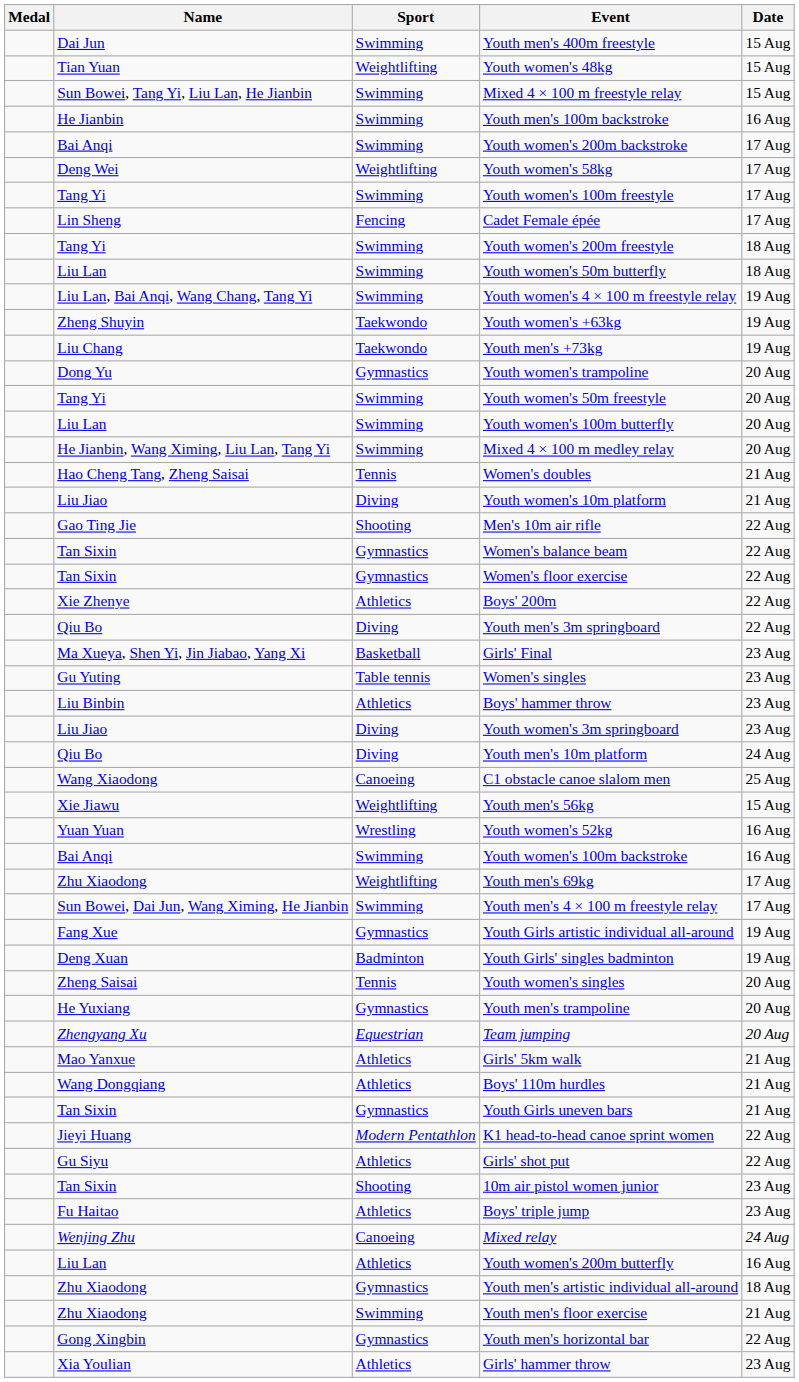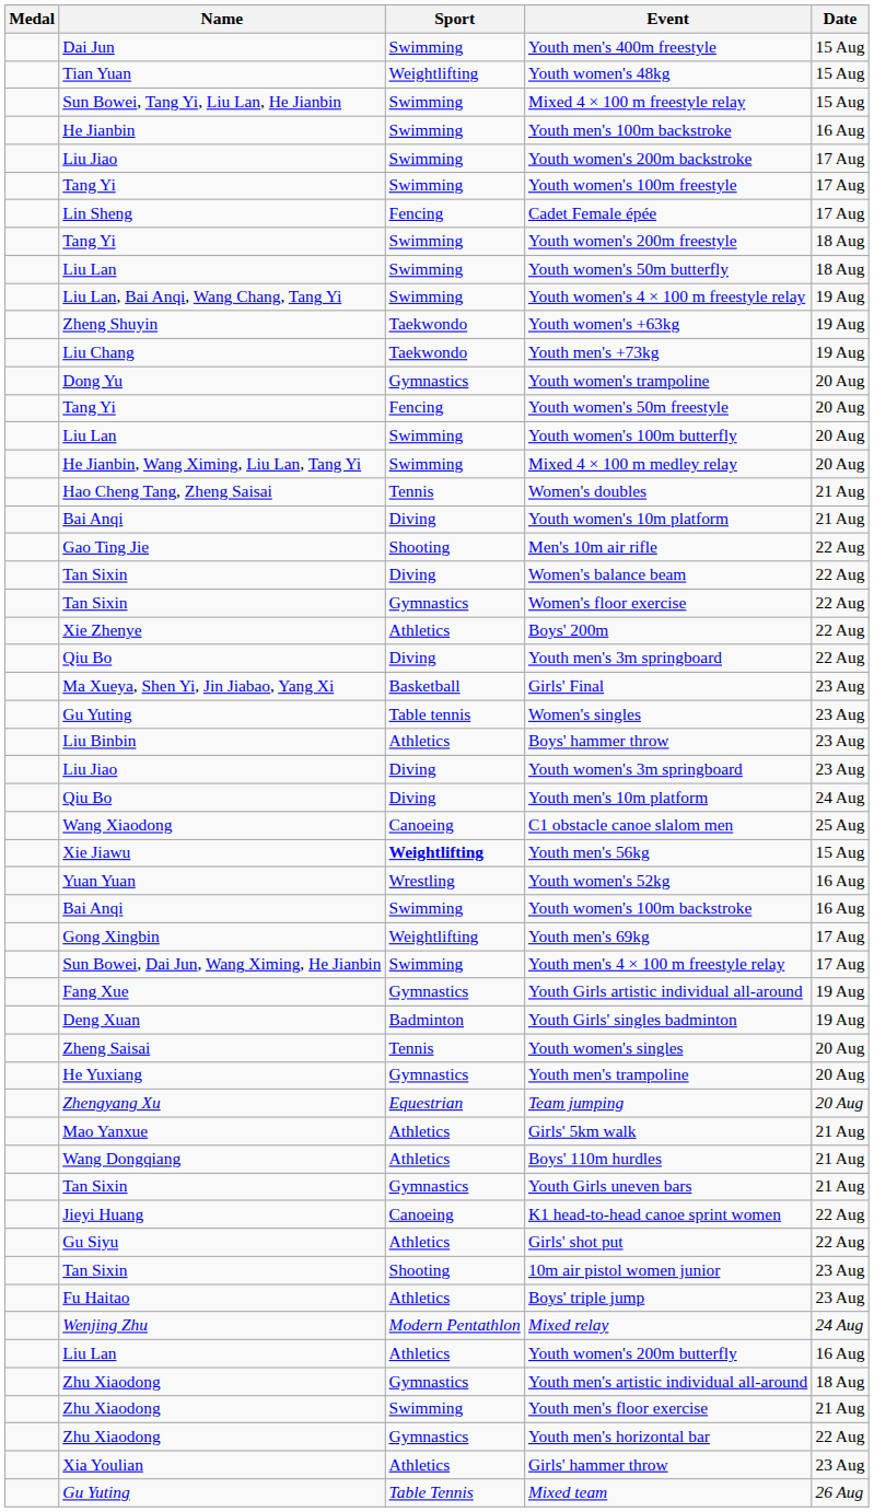 <table class="wikitable sortable" style="font-size:90%">
 <tr>
 <th>Medal</th>
 <th>Name</th>
 <th>Sport</th>
 <th>Event</th>
 <th>Date</th>
 </tr>
 <tr>
 <td></td>
 <td><a href='#'>Dai Jun</a></td>
 <td><a href='#'>Swimming</a></td>
 <td><a href='#'>Youth men's 400m freestyle</a></td>
 <td>15 Aug</td>
 </tr>
 <tr>
 <td></td>
 <td><a href='#'>Tian Yuan</a></td>
 <td><a href='#'>Weightlifting</a></td>
 <td><a href='#'>Youth women's 48kg</a></td>
 <td>15 Aug</td>
 </tr>
 <tr>
 <td></td>
 <td><a href='#'>Sun Bowei</a>, <a href='#'>Tang Yi</a>, <a href='#'>Liu Lan</a>, <a href='#'>He Jianbin</a></td>
 <td><a href='#'>Swimming</a></td>
 <td><a href='#'>Mixed 4 × 100 m freestyle relay</a></td>
 <td>15 Aug</td>
 </tr>
 <tr>
 <td></td>
 <td><a href='#'>He Jianbin</a></td>
 <td><a href='#'>Swimming</a></td>
 <td><a href='#'>Youth men's 100m backstroke</a></td>
 <td>16 Aug</td>
 </tr>
 <tr>
 <td></td>
-<td><a href='#'>Bai Anqi</a></td>
+<td><a href='#'>Liu Jiao</a></td>
 <td><a href='#'>Swimming</a></td>
 <td><a href='#'>Youth women's 200m backstroke</a></td>
-<td>17 Aug</td>
-</tr>
-<tr>
-<td></td>
-<td><a href='#'>Deng Wei</a></td>
-<td><a href='#'>Weightlifting</a></td>
-<td><a href='#'>Youth women's 58kg</a></td>
 <td>17 Aug</td>
 </tr>
 <tr>
 <td></td>
 <td><a href='#'>Tang Yi</a></td>
 <td><a href='#'>Swimming</a></td>
 <td><a href='#'>Youth women's 100m freestyle</a></td>
 <td>17 Aug</td>
 </tr>
 <tr>
 <td></td>
 <td><a href='#'>Lin Sheng</a></td>
 <td><a href='#'>Fencing</a></td>
 <td><a href='#'>Cadet Female épée</a></td>
 <td>17 Aug</td>
 </tr>
 <tr>
 <td></td>
 <td><a href='#'>Tang Yi</a></td>
 <td><a href='#'>Swimming</a></td>
 <td><a href='#'>Youth women's 200m freestyle</a></td>
 <td>18 Aug</td>
 </tr>
 <tr>
 <td></td>
 <td><a href='#'>Liu Lan</a></td>
 <td><a href='#'>Swimming</a></td>
 <td><a href='#'>Youth women's 50m butterfly</a></td>
 <td>18 Aug</td>
 </tr>
 <tr>
 <td></td>
 <td><a href='#'>Liu Lan</a>, <a href='#'>Bai Anqi</a>, <a href='#'>Wang Chang</a>, <a href='#'>Tang Yi</a></td>
 <td><a href='#'>Swimming</a></td>
 <td><a href='#'>Youth women's 4 × 100 m freestyle relay</a></td>
 <td>19 Aug</td>
 </tr>
 <tr>
 <td></td>
 <td><a href='#'>Zheng Shuyin</a></td>
 <td><a href='#'>Taekwondo</a></td>
 <td><a href='#'>Youth women's +63kg</a></td>
 <td>19 Aug</td>
 </tr>
 <tr>
 <td></td>
 <td><a href='#'>Liu Chang</a></td>
 <td><a href='#'>Taekwondo</a></td>
 <td><a href='#'>Youth men's +73kg</a></td>
 <td>19 Aug</td>
 </tr>
 <tr>
 <td></td>
 <td><a href='#'>Dong Yu</a></td>
 <td><a href='#'>Gymnastics</a></td>
 <td><a href='#'>Youth women's trampoline</a></td>
 <td>20 Aug</td>
 </tr>
 <tr>
 <td></td>
 <td><a href='#'>Tang Yi</a></td>
-<td><a href='#'>Swimming</a></td>
+<td><a href='#'>Fencing</a></td>
 <td><a href='#'>Youth women's 50m freestyle</a></td>
 <td>20 Aug</td>
 </tr>
 <tr>
 <td></td>
 <td><a href='#'>Liu Lan</a></td>
 <td><a href='#'>Swimming</a></td>
 <td><a href='#'>Youth women's 100m butterfly</a></td>
 <td>20 Aug</td>
 </tr>
 <tr>
 <td></td>
 <td><a href='#'>He Jianbin</a>, <a href='#'>Wang Ximing</a>, <a href='#'>Liu Lan</a>, <a href='#'>Tang Yi</a></td>
 <td><a href='#'>Swimming</a></td>
 <td><a href='#'>Mixed 4 × 100 m medley relay</a></td>
 <td>20 Aug</td>
 </tr>
 <tr>
 <td></td>
 <td><a href='#'>Hao Cheng Tang</a>, <a href='#'>Zheng Saisai</a></td>
 <td><a href='#'>Tennis</a></td>
 <td><a href='#'>Women's doubles</a></td>
 <td>21 Aug</td>
 </tr>
 <tr>
 <td></td>
-<td><a href='#'>Liu Jiao</a></td>
+<td><a href='#'>Bai Anqi</a></td>
 <td><a href='#'>Diving</a></td>
 <td><a href='#'>Youth women's 10m platform</a></td>
 <td>21 Aug</td>
 </tr>
 <tr>
 <td></td>
 <td><a href='#'>Gao Ting Jie</a></td>
 <td><a href='#'>Shooting</a></td>
 <td><a href='#'>Men's 10m air rifle</a></td>
 <td>22 Aug</td>
 </tr>
 <tr>
 <td></td>
 <td><a href='#'>Tan Sixin</a></td>
-<td><a href='#'>Gymnastics</a></td>
+<td><a href='#'>Diving</a></td>
 <td><a href='#'>Women's balance beam</a></td>
 <td>22 Aug</td>
 </tr>
 <tr>
 <td></td>
 <td><a href='#'>Tan Sixin</a></td>
 <td><a href='#'>Gymnastics</a></td>
 <td><a href='#'>Women's floor exercise</a></td>
 <td>22 Aug</td>
 </tr>
 <tr>
 <td></td>
 <td><a href='#'>Xie Zhenye</a></td>
 <td><a href='#'>Athletics</a></td>
 <td><a href='#'>Boys' 200m</a></td>
 <td>22 Aug</td>
 </tr>
 <tr>
 <td></td>
 <td><a href='#'>Qiu Bo</a></td>
 <td><a href='#'>Diving</a></td>
 <td><a href='#'>Youth men's 3m springboard</a></td>
 <td>22 Aug</td>
 </tr>
 <tr>
 <td></td>
 <td><a href='#'>Ma Xueya</a>, <a href='#'>Shen Yi</a>, <a href='#'>Jin Jiabao</a>, <a href='#'>Yang Xi</a></td>
 <td><a href='#'>Basketball</a></td>
 <td><a href='#'>Girls' Final</a></td>
 <td>23 Aug</td>
 </tr>
 <tr>
 <td></td>
 <td><a href='#'>Gu Yuting</a></td>
 <td><a href='#'>Table tennis</a></td>
 <td><a href='#'>Women's singles</a></td>
 <td>23 Aug</td>
 </tr>
 <tr>
 <td></td>
 <td><a href='#'>Liu Binbin</a></td>
 <td><a href='#'>Athletics</a></td>
 <td><a href='#'>Boys' hammer throw</a></td>
 <td>23 Aug</td>
 </tr>
 <tr>
 <td></td>
 <td><a href='#'>Liu Jiao</a></td>
 <td><a href='#'>Diving</a></td>
 <td><a href='#'>Youth women's 3m springboard</a></td>
 <td>23 Aug</td>
 </tr>
 <tr>
 <td></td>
 <td><a href='#'>Qiu Bo</a></td>
 <td><a href='#'>Diving</a></td>
 <td><a href='#'>Youth men's 10m platform</a></td>
 <td>24 Aug</td>
 </tr>
 <tr>
 <td></td>
 <td><a href='#'>Wang Xiaodong</a></td>
 <td><a href='#'>Canoeing</a></td>
 <td><a href='#'>C1 obstacle canoe slalom men</a></td>
 <td>25 Aug</td>
 </tr>
 <tr>
 <td></td>
 <td><a href='#'>Xie Jiawu</a></td>
-<td><a href='#'>Weightlifting</a></td>
+<td><strong><a href='#'>Weightlifting</a></strong></td>
 <td><a href='#'>Youth men's 56kg</a></td>
 <td>15 Aug</td>
 </tr>
 <tr>
 <td></td>
 <td><a href='#'>Yuan Yuan</a></td>
 <td><a href='#'>Wrestling</a></td>
 <td><a href='#'>Youth women's 52kg</a></td>
 <td>16 Aug</td>
 </tr>
 <tr>
 <td></td>
 <td><a href='#'>Bai Anqi</a></td>
 <td><a href='#'>Swimming</a></td>
 <td><a href='#'>Youth women's 100m backstroke</a></td>
 <td>16 Aug</td>
 </tr>
 <tr>
 <td></td>
-<td><a href='#'>Zhu Xiaodong</a></td>
+<td><a href='#'>Gong Xingbin</a></td>
 <td><a href='#'>Weightlifting</a></td>
 <td><a href='#'>Youth men's 69kg</a></td>
 <td>17 Aug</td>
 </tr>
 <tr>
 <td></td>
 <td><a href='#'>Sun Bowei</a>, <a href='#'>Dai Jun</a>, <a href='#'>Wang Ximing</a>, <a href='#'>He Jianbin</a></td>
 <td><a href='#'>Swimming</a></td>
 <td><a href='#'>Youth men's 4 × 100 m freestyle relay</a></td>
 <td>17 Aug</td>
 </tr>
 <tr>
 <td></td>
 <td><a href='#'>Fang Xue</a></td>
 <td><a href='#'>Gymnastics</a></td>
 <td><a href='#'>Youth Girls artistic individual all-around</a></td>
 <td>19 Aug</td>
 </tr>
 <tr>
 <td></td>
 <td><a href='#'>Deng Xuan</a></td>
 <td><a href='#'>Badminton</a></td>
 <td><a href='#'>Youth Girls' singles badminton</a></td>
 <td>19 Aug</td>
 </tr>
 <tr>
 <td></td>
 <td><a href='#'>Zheng Saisai</a></td>
 <td><a href='#'>Tennis</a></td>
 <td><a href='#'>Youth women's singles</a></td>
 <td>20 Aug</td>
 </tr>
 <tr>
 <td></td>
 <td><a href='#'>He Yuxiang</a></td>
 <td><a href='#'>Gymnastics</a></td>
 <td><a href='#'>Youth men's trampoline</a></td>
 <td>20 Aug</td>
 </tr>
 <tr>
 <td><em></em></td>
 <td><em><a href='#'>Zhengyang Xu</a></em></td>
 <td><em><a href='#'>Equestrian</a></em></td>
 <td><em><a href='#'>Team jumping</a></em></td>
 <td><em>20 Aug</em></td>
 </tr>
 <tr>
 <td></td>
 <td><a href='#'>Mao Yanxue</a></td>
 <td><a href='#'>Athletics</a></td>
 <td><a href='#'>Girls' 5km walk</a></td>
 <td>21 Aug</td>
 </tr>
 <tr>
 <td></td>
 <td><a href='#'>Wang Dongqiang</a></td>
 <td><a href='#'>Athletics</a></td>
 <td><a href='#'>Boys' 110m hurdles</a></td>
 <td>21 Aug</td>
 </tr>
 <tr>
 <td></td>
 <td><a href='#'>Tan Sixin</a></td>
 <td><a href='#'>Gymnastics</a></td>
 <td><a href='#'>Youth Girls uneven bars</a></td>
 <td>21 Aug</td>
 </tr>
 <tr>
 <td></td>
 <td><a href='#'>Jieyi Huang</a></td>
-<td><em><a href='#'>Modern Pentathlon</a></em></td>
+<td><a href='#'>Canoeing</a></td>
 <td><a href='#'>K1 head-to-head canoe sprint women</a></td>
 <td>22 Aug</td>
 </tr>
 <tr>
 <td></td>
 <td><a href='#'>Gu Siyu</a></td>
 <td><a href='#'>Athletics</a></td>
 <td><a href='#'>Girls' shot put</a></td>
 <td>22 Aug</td>
 </tr>
 <tr>
 <td></td>
 <td><a href='#'>Tan Sixin</a></td>
 <td><a href='#'>Shooting</a></td>
 <td><a href='#'>10m air pistol women junior</a></td>
 <td>23 Aug</td>
 </tr>
 <tr>
 <td></td>
 <td><a href='#'>Fu Haitao</a></td>
 <td><a href='#'>Athletics</a></td>
 <td><a href='#'>Boys' triple jump</a></td>
 <td>23 Aug</td>
 </tr>
 <tr>
 <td><em></em></td>
 <td><em><a href='#'>Wenjing Zhu</a></em></td>
-<td><a href='#'>Canoeing</a></td>
+<td><em><a href='#'>Modern Pentathlon</a></em></td>
 <td><em><a href='#'>Mixed relay</a></em></td>
 <td><em>24 Aug</em></td>
 </tr>
 <tr>
 <td></td>
 <td><a href='#'>Liu Lan</a></td>
 <td><a href='#'>Athletics</a></td>
 <td><a href='#'>Youth women's 200m butterfly</a></td>
 <td>16 Aug</td>
 </tr>
 <tr>
 <td></td>
 <td><a href='#'>Zhu Xiaodong</a></td>
 <td><a href='#'>Gymnastics</a></td>
 <td><a href='#'>Youth men's artistic individual all-around</a></td>
 <td>18 Aug</td>
 </tr>
 <tr>
 <td></td>
 <td><a href='#'>Zhu Xiaodong</a></td>
 <td><a href='#'>Swimming</a></td>
 <td><a href='#'>Youth men's floor exercise</a></td>
 <td>21 Aug</td>
 </tr>
 <tr>
 <td></td>
-<td><a href='#'>Gong Xingbin</a></td>
+<td><a href='#'>Zhu Xiaodong</a></td>
 <td><a href='#'>Gymnastics</a></td>
 <td><a href='#'>Youth men's horizontal bar</a></td>
 <td>22 Aug</td>
 </tr>
 <tr>
 <td></td>
 <td><a href='#'>Xia Youlian</a></td>
 <td><a href='#'>Athletics</a></td>
 <td><a href='#'>Girls' hammer throw</a></td>
 <td>23 Aug</td>
 </tr>
+<tr>
+<td><em></em></td>
+<td><em><a href='#'>Gu Yuting</a></em></td>
+<td><em><a href='#'>Table Tennis</a></em></td>
+<td><em><a href='#'>Mixed team</a></em></td>
+<td><em>26 Aug</em></td>
+</tr>
 </table>
